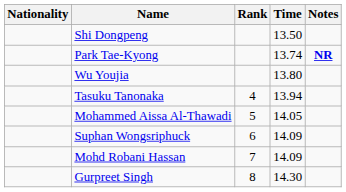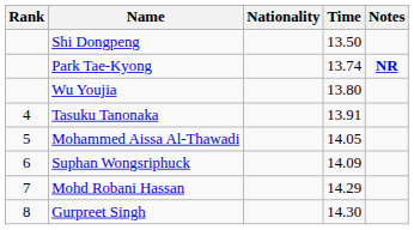 <table class="wikitable sortable" style="text-align:center">
 <tr>
+<th>Rank</th>
+<th>Name</th>
 <th>Nationality</th>
-<th>Name</th>
-<th>Rank</th>
 <th>Time</th>
 <th>Notes</th>
 </tr>
 <tr>
+<td></td>
+<td align=left><a href='#'>Shi Dongpeng</a></td>
 <td align=left></td>
-<td align=left><a href='#'>Shi Dongpeng</a></td>
-<td></td>
 <td>13.50</td>
 <td></td>
 </tr>
 <tr>
+<td></td>
+<td align=left><a href='#'>Park Tae-Kyong</a></td>
 <td align=left></td>
-<td align=left><a href='#'>Park Tae-Kyong</a></td>
-<td></td>
 <td>13.74</td>
 <td><strong><a href='#'>NR</a></strong></td>
 </tr>
 <tr>
+<td></td>
+<td align=left><a href='#'>Wu Youjia</a></td>
 <td align=left></td>
-<td align=left><a href='#'>Wu Youjia</a></td>
-<td></td>
 <td>13.80</td>
 <td></td>
 </tr>
 <tr>
+<td>4</td>
+<td align=left><a href='#'>Tasuku Tanonaka</a></td>
 <td align=left></td>
-<td align=left><a href='#'>Tasuku Tanonaka</a></td>
-<td>4</td>
-<td>13.94</td>
+<td>13.91</td>
 <td></td>
 </tr>
 <tr>
+<td>5</td>
+<td align=left><a href='#'>Mohammed Aissa Al-Thawadi</a></td>
 <td align=left></td>
-<td align=left><a href='#'>Mohammed Aissa Al-Thawadi</a></td>
-<td>5</td>
 <td>14.05</td>
 <td></td>
 </tr>
 <tr>
+<td>6</td>
+<td align=left><a href='#'>Suphan Wongsriphuck</a></td>
 <td align=left></td>
-<td align=left><a href='#'>Suphan Wongsriphuck</a></td>
-<td>6</td>
 <td>14.09</td>
 <td></td>
 </tr>
 <tr>
+<td>7</td>
+<td align=left><a href='#'>Mohd Robani Hassan</a></td>
 <td align=left></td>
-<td align=left><a href='#'>Mohd Robani Hassan</a></td>
-<td>7</td>
-<td>14.09</td>
+<td>14.29</td>
 <td></td>
 </tr>
 <tr>
+<td>8</td>
+<td align=left><a href='#'>Gurpreet Singh</a></td>
 <td align=left></td>
-<td align=left><a href='#'>Gurpreet Singh</a></td>
-<td>8</td>
 <td>14.30</td>
 <td></td>
 </tr>
 </table>
